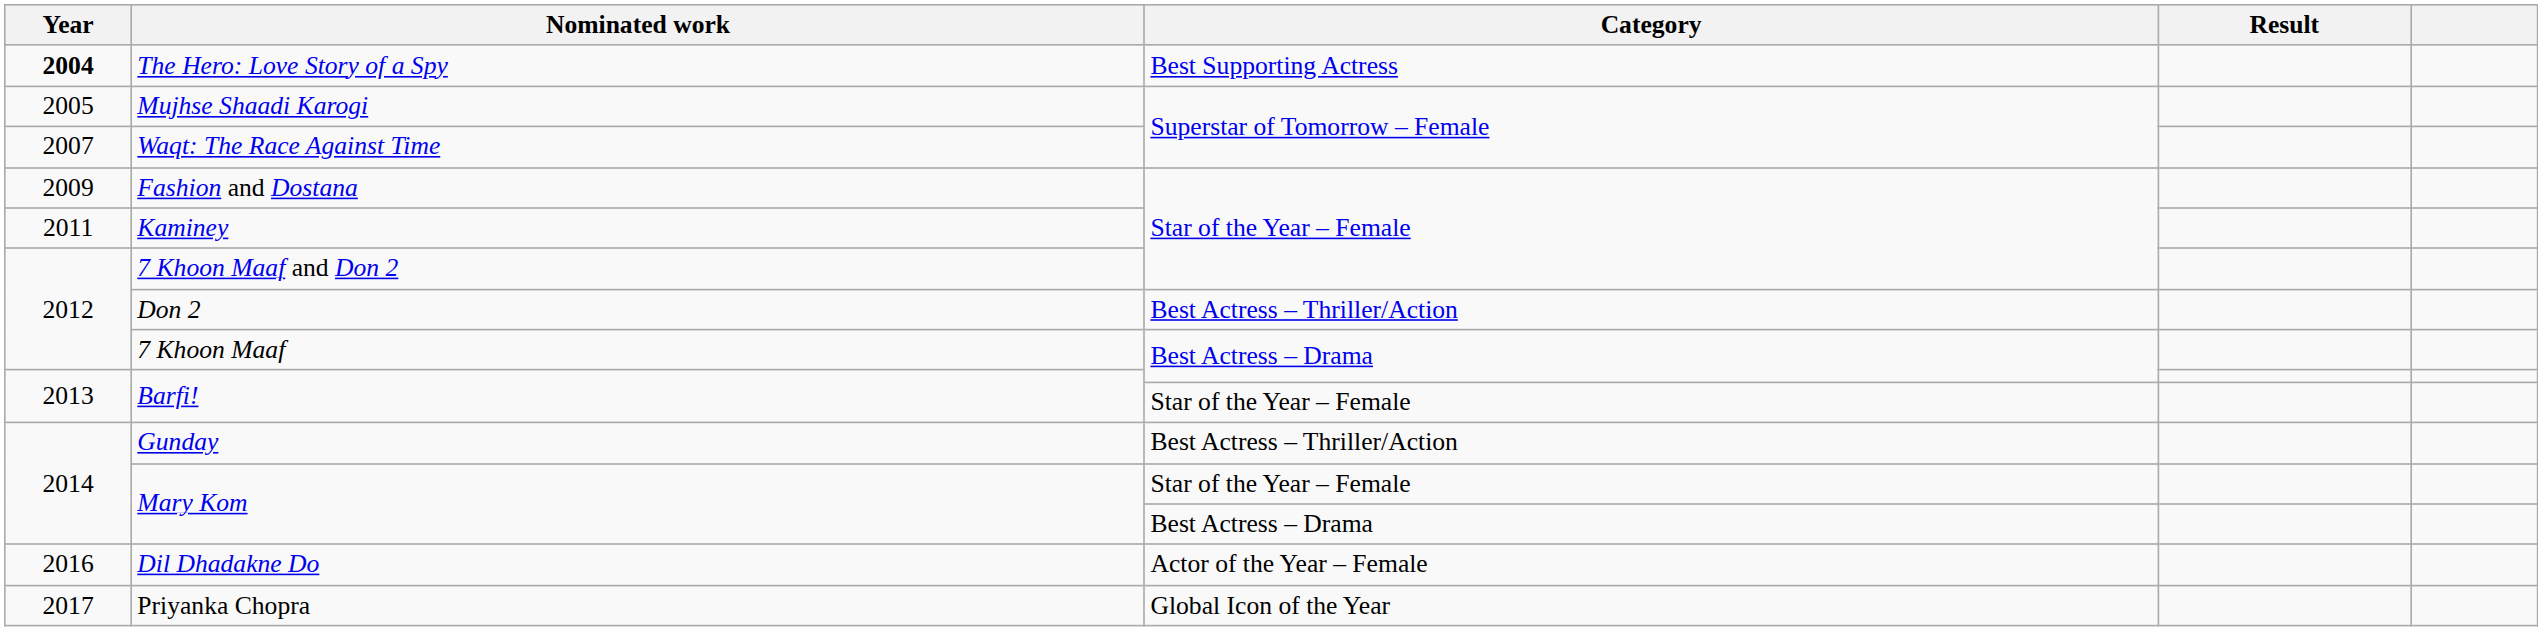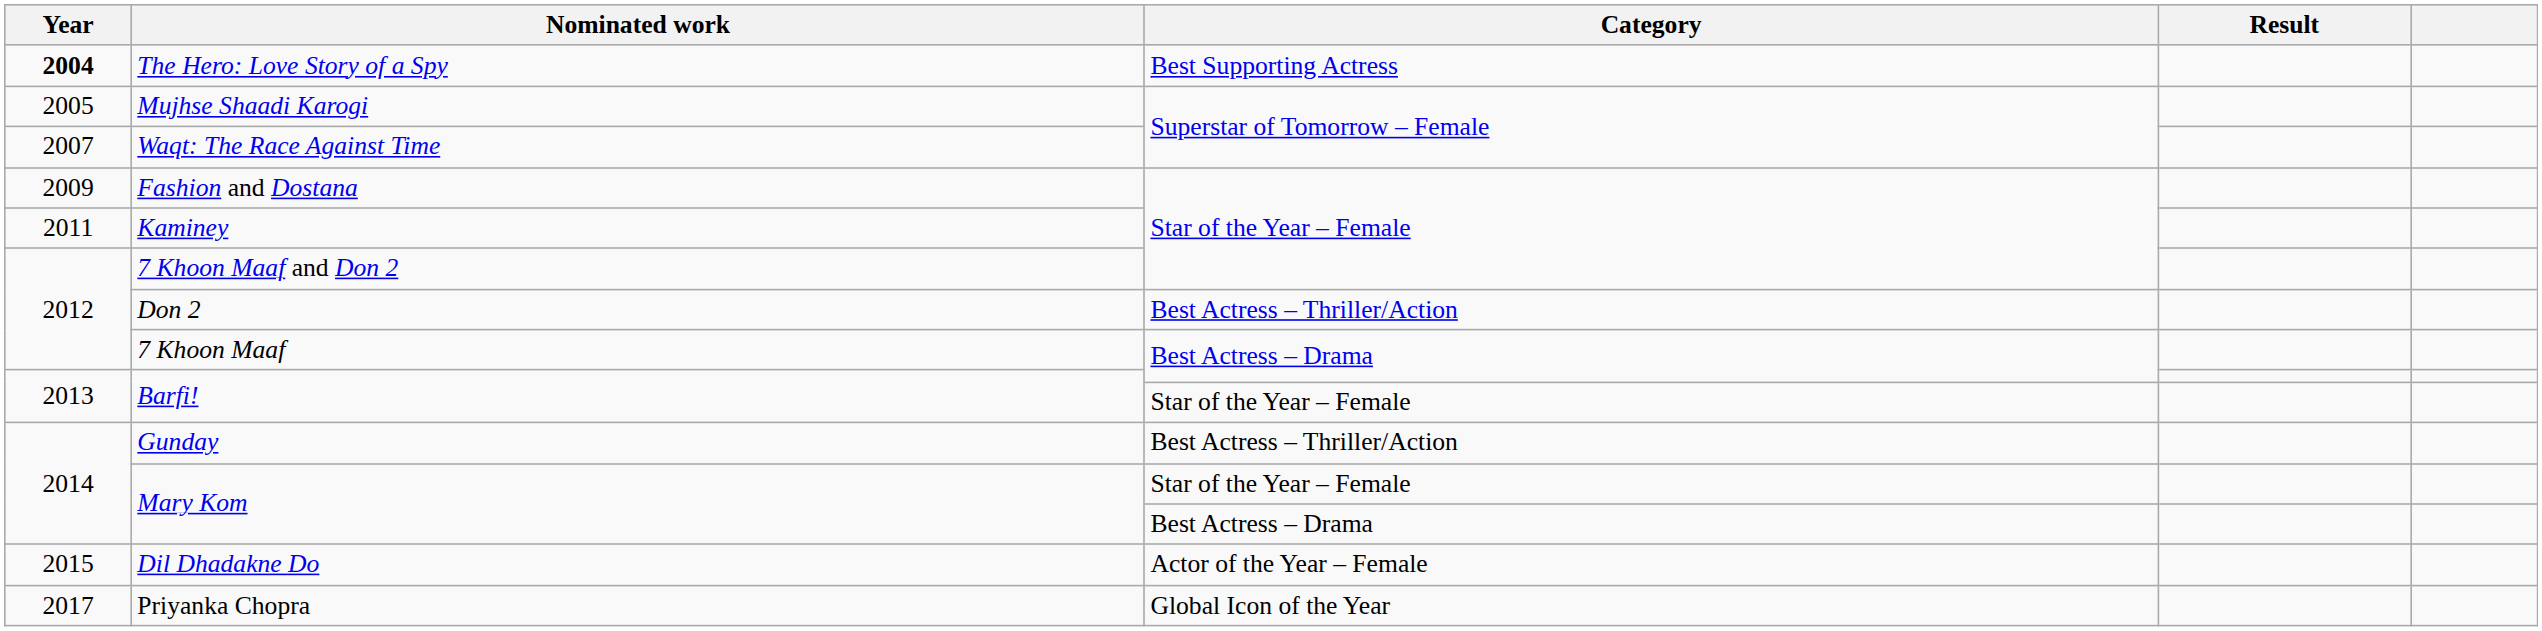 <table class="wikitable sortable" width=100%>
 <tr>
 <th width=5%>Year</th>
 <th width=40%>Nominated work</th>
 <th width=40%>Category</th>
 <th width=10%>Result</th>
 <th width=5%></th>
 </tr>
 <tr>
 <td style="text-align:center;"><strong>2004</strong></td>
 <td style="text-align:left;"><em><a href='#'>The Hero: Love Story of a Spy</a></em></td>
 <td><a href='#'>Best Supporting Actress</a></td>
 <td></td>
 <td style="text-align:center;"></td>
 </tr>
 <tr>
 <td style="text-align:center;">2005</td>
 <td style="text-align:left;"><em><a href='#'>Mujhse Shaadi Karogi</a></em></td>
 <td rowspan="2"><a href='#'>Superstar of Tomorrow – Female</a></td>
 <td></td>
 <td style="text-align:center;"></td>
 </tr>
 <tr>
 <td style="text-align:center;">2007</td>
 <td style="text-align:left;"><em><a href='#'>Waqt: The Race Against Time</a></em></td>
 <td></td>
 <td style="text-align:center;"></td>
 </tr>
 <tr>
 <td style="text-align:center;">2009</td>
 <td style="text-align:left;"><em><a href='#'>Fashion</a></em> and <em><a href='#'>Dostana</a></em></td>
 <td rowspan="3"><a href='#'>Star of the Year – Female</a></td>
 <td></td>
 <td style="text-align:center;"></td>
 </tr>
 <tr>
 <td style="text-align:center;">2011</td>
 <td style="text-align:left;"><em><a href='#'>Kaminey</a></em></td>
 <td></td>
 <td style="text-align:center;"></td>
 </tr>
 <tr>
 <td rowspan="3" style="text-align:center;">2012</td>
 <td rowspan="1" style="text-align:left;"><em><a href='#'>7 Khoon Maaf</a></em> and <em><a href='#'>Don 2</a></em></td>
 <td></td>
 <td style="text-align:center;"></td>
 </tr>
 <tr>
 <td style="text-align:left;"><em>Don 2</em></td>
 <td><a href='#'>Best Actress – Thriller/Action</a></td>
 <td></td>
 <td style="text-align:center;"></td>
 </tr>
 <tr>
 <td style="text-align:left;"><em>7 Khoon Maaf</em></td>
 <td rowspan="2"><a href='#'>Best Actress – Drama</a></td>
 <td></td>
 <td style="text-align:center;"></td>
 </tr>
 <tr>
 <td rowspan="2" style="text-align:center;">2013</td>
 <td rowspan="2" style="text-align:left;"><em><a href='#'>Barfi!</a></em></td>
 <td></td>
 <td style="text-align:center;"></td>
 </tr>
 <tr>
 <td>Star of the Year – Female</td>
 <td></td>
 <td style="text-align:center;"></td>
 </tr>
 <tr>
 <td rowspan="3" style="text-align:center;">2014</td>
 <td style="text-align:left;"><em><a href='#'>Gunday</a></em></td>
 <td>Best Actress – Thriller/Action</td>
 <td></td>
 <td style="text-align:center;"></td>
 </tr>
 <tr>
 <td rowspan="2" style="text-align:left;"><em><a href='#'>Mary Kom</a></em></td>
 <td>Star of the Year – Female</td>
 <td></td>
 <td style="text-align:center;"></td>
 </tr>
 <tr>
 <td>Best Actress – Drama</td>
 <td></td>
 <td style="text-align:center;"></td>
 </tr>
 <tr>
-<td style="text-align:center;">2016</td>
+<td style="text-align:center;">2015</td>
 <td style="text-align:left;"><em><a href='#'>Dil Dhadakne Do</a></em></td>
 <td>Actor of the Year – Female</td>
 <td></td>
 <td style="text-align:center;"></td>
 </tr>
 <tr>
 <td style="text-align:center;">2017</td>
 <td style="text-align:left;">Priyanka Chopra</td>
 <td>Global Icon of the Year</td>
 <td></td>
 <td style="text-align:center;"></td>
 </tr>
 </table>
